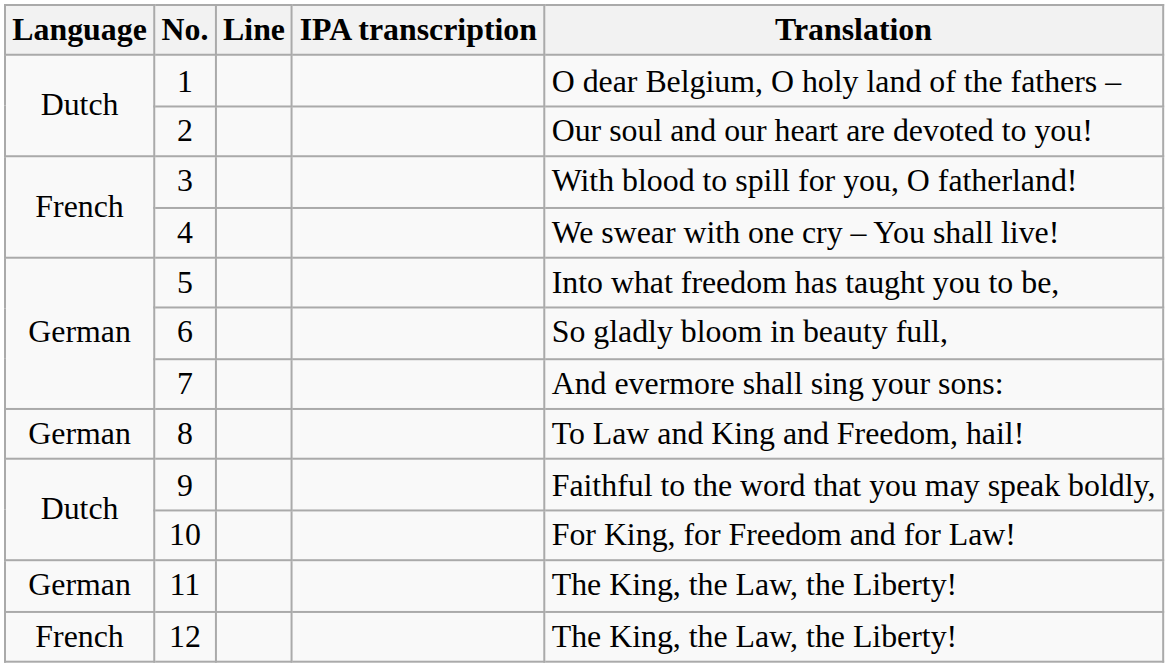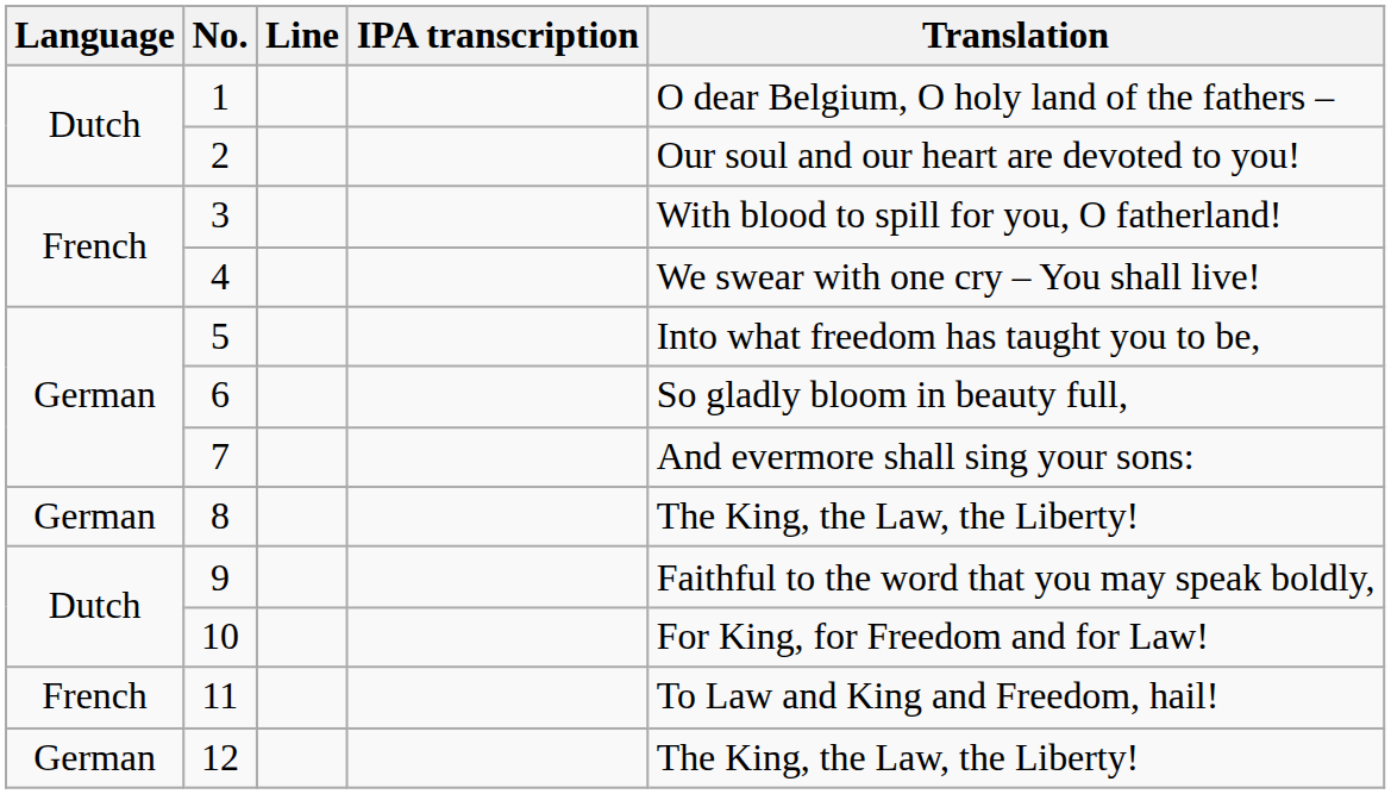 <table class="wikitable" style='text-align: center;'>
 <tr>
 <th>Language</th>
 <th>No.</th>
 <th>Line</th>
 <th>IPA transcription</th>
 <th>Translation</th>
 </tr>
 <tr style="white-space:nowrap;">
 <td rowspan=2>Dutch</td>
 <td>1</td>
 <td style='text-align:left'></td>
 <td style='text-align:left'></td>
 <td style='text-align:left'>O dear Belgium, O holy land of the fathers –</td>
 </tr>
 <tr>
 <td>2</td>
 <td style='text-align:left'></td>
 <td style='text-align:left'></td>
 <td style='text-align:left'>Our soul and our heart are devoted to you!</td>
 </tr>
 <tr>
 <td rowspan=2>French</td>
 <td>3</td>
 <td style='text-align:left'></td>
 <td style='text-align:left'></td>
 <td style='text-align:left'>With blood to spill for you, O fatherland!</td>
 </tr>
 <tr>
 <td>4</td>
 <td style='text-align:left'></td>
 <td style='text-align:left'></td>
 <td style='text-align:left'>We swear with one cry – You shall live!</td>
 </tr>
 <tr>
 <td rowspan=3>German</td>
 <td>5</td>
 <td style='text-align:left'></td>
 <td style='text-align:left'></td>
 <td style='text-align:left'>Into what freedom has taught you to be,</td>
 </tr>
 <tr>
 <td>6</td>
 <td style='text-align:left'></td>
 <td style='text-align:left'></td>
 <td style='text-align:left'>So gladly bloom in beauty full,</td>
 </tr>
 <tr>
 <td>7</td>
 <td style='text-align:left'></td>
 <td style='text-align:left'></td>
 <td style='text-align:left'>And evermore shall sing your sons:</td>
 </tr>
 <tr>
 <td>German</td>
 <td>8</td>
 <td style='text-align:left'></td>
 <td style='text-align:left'></td>
-<td style='text-align:left'>To Law and King and Freedom, hail!</td>
+<td style='text-align:left'>The King, the Law, the Liberty!</td>
 </tr>
 <tr>
 <td rowspan=2>Dutch</td>
 <td>9</td>
 <td style='text-align:left'></td>
 <td style='text-align:left'></td>
 <td style='text-align:left'>Faithful to the word that you may speak boldly,</td>
 </tr>
 <tr>
 <td>10</td>
 <td style='text-align:left'></td>
 <td style='text-align:left'></td>
 <td style='text-align:left'>For King, for Freedom and for Law!</td>
 </tr>
 <tr>
-<td>German</td>
+<td>French</td>
 <td>11</td>
 <td style='text-align:left'></td>
 <td style='text-align:left'></td>
-<td style='text-align:left'>The King, the Law, the Liberty!</td>
+<td style='text-align:left'>To Law and King and Freedom, hail!</td>
 </tr>
 <tr>
-<td>French</td>
+<td>German</td>
 <td>12</td>
 <td style='text-align:left'></td>
 <td style='text-align:left'></td>
 <td style='text-align:left'>The King, the Law, the Liberty!</td>
 </tr>
 </table>
